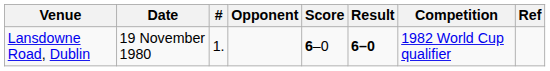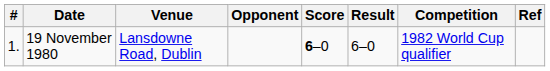 <table class="wikitable">
 <tr>
+<th>#</th>
+<th>Date</th>
 <th>Venue</th>
-<th>Date</th>
-<th>#</th>
 <th>Opponent</th>
 <th>Score</th>
 <th>Result</th>
 <th>Competition</th>
 <th>Ref</th>
 </tr>
 <tr>
+<td>1.</td>
+<td>19 November 1980</td>
 <td><a href='#'>Lansdowne Road</a>, <a href='#'>Dublin</a></td>
-<td>19 November 1980</td>
-<td>1.</td>
 <td></td>
 <td><strong>6</strong>–0</td>
-<td><strong>6–0</strong></td>
+<td>6–0</td>
 <td><a href='#'>1982 World Cup qualifier</a></td>
 <td style="text-align:center;"></td>
 </tr>
 </table>
